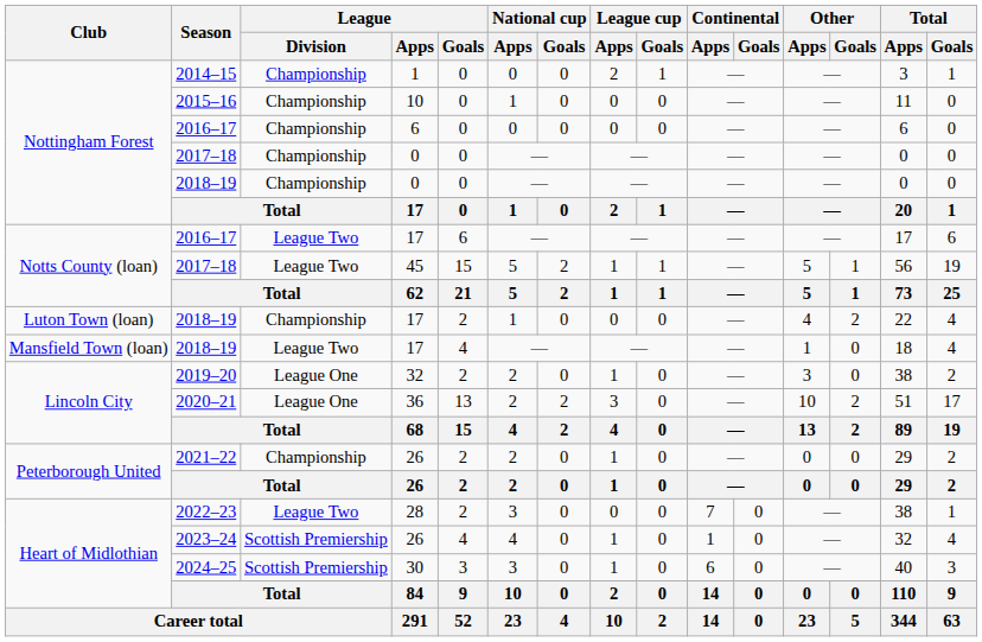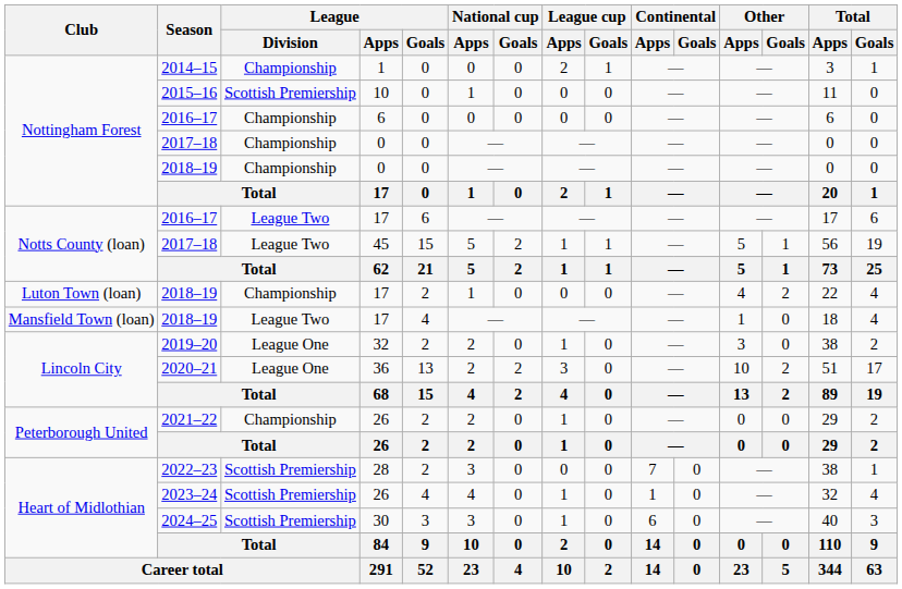 <table class=wikitable style=text-align:center>
 <tr>
 <th rowspan=2>Club</th>
 <th rowspan=2>Season</th>
 <th colspan=3>League</th>
 <th colspan=2>National cup</th>
 <th colspan=2>League cup</th>
 <th colspan="2">Continental</th>
 <th colspan="2">Other</th>
 <th colspan=2>Total</th>
 </tr>
 <tr>
 <th>Division</th>
 <th>Apps</th>
 <th>Goals</th>
 <th>Apps</th>
 <th>Goals</th>
 <th>Apps</th>
 <th>Goals</th>
 <th>Apps</th>
 <th>Goals</th>
 <th>Apps</th>
 <th>Goals</th>
 <th>Apps</th>
 <th>Goals</th>
 </tr>
 <tr>
 <td rowspan=6><a href='#'>Nottingham Forest</a></td>
 <td><a href='#'>2014–15</a></td>
 <td><a href='#'>Championship</a></td>
 <td>1</td>
 <td>0</td>
 <td>0</td>
 <td>0</td>
 <td>2</td>
 <td>1</td>
 <td colspan="2">—</td>
 <td colspan="2">—</td>
 <td>3</td>
 <td>1</td>
 </tr>
 <tr>
 <td><a href='#'>2015–16</a></td>
-<td>Championship</td>
+<td><a href='#'>Scottish Premiership</a></td>
 <td>10</td>
 <td>0</td>
 <td>1</td>
 <td>0</td>
 <td>0</td>
 <td>0</td>
 <td colspan="2">—</td>
 <td colspan="2">—</td>
 <td>11</td>
 <td>0</td>
 </tr>
 <tr>
 <td><a href='#'>2016–17</a></td>
 <td>Championship</td>
 <td>6</td>
 <td>0</td>
 <td>0</td>
 <td>0</td>
 <td>0</td>
 <td>0</td>
 <td colspan="2">—</td>
 <td colspan="2">—</td>
 <td>6</td>
 <td>0</td>
 </tr>
 <tr>
 <td><a href='#'>2017–18</a></td>
 <td>Championship</td>
 <td>0</td>
 <td>0</td>
 <td colspan=2>—</td>
 <td colspan=2>—</td>
 <td colspan="2">—</td>
 <td colspan="2">—</td>
 <td>0</td>
 <td>0</td>
 </tr>
 <tr>
 <td><a href='#'>2018–19</a></td>
 <td>Championship</td>
 <td>0</td>
 <td>0</td>
 <td colspan=2>—</td>
 <td colspan=2>—</td>
 <td colspan="2">—</td>
 <td colspan="2">—</td>
 <td>0</td>
 <td>0</td>
 </tr>
 <tr>
 <th colspan=2>Total</th>
 <th>17</th>
 <th>0</th>
 <th>1</th>
 <th>0</th>
 <th>2</th>
 <th>1</th>
 <th colspan="2">—</th>
 <th colspan="2">—</th>
 <th>20</th>
 <th>1</th>
 </tr>
 <tr>
 <td rowspan=3><a href='#'>Notts County</a> (loan)</td>
 <td><a href='#'>2016–17</a></td>
 <td><a href='#'>League Two</a></td>
 <td>17</td>
 <td>6</td>
 <td colspan=2>—</td>
 <td colspan=2>—</td>
 <td colspan="2">—</td>
 <td colspan="2">—</td>
 <td>17</td>
 <td>6</td>
 </tr>
 <tr>
 <td><a href='#'>2017–18</a></td>
 <td>League Two</td>
 <td>45</td>
 <td>15</td>
 <td>5</td>
 <td>2</td>
 <td>1</td>
 <td>1</td>
 <td colspan="2">—</td>
 <td>5</td>
 <td>1</td>
 <td>56</td>
 <td>19</td>
 </tr>
 <tr>
 <th colspan=2>Total</th>
 <th>62</th>
 <th>21</th>
 <th>5</th>
 <th>2</th>
 <th>1</th>
 <th>1</th>
 <th colspan="2">—</th>
 <th>5</th>
 <th>1</th>
 <th>73</th>
 <th>25</th>
 </tr>
 <tr>
 <td><a href='#'>Luton Town</a> (loan)</td>
 <td><a href='#'>2018–19</a></td>
 <td>Championship</td>
 <td>17</td>
 <td>2</td>
 <td>1</td>
 <td>0</td>
 <td>0</td>
 <td>0</td>
 <td colspan="2">—</td>
 <td>4</td>
 <td>2</td>
 <td>22</td>
 <td>4</td>
 </tr>
 <tr>
 <td><a href='#'>Mansfield Town</a> (loan)</td>
 <td><a href='#'>2018–19</a></td>
 <td>League Two</td>
 <td>17</td>
 <td>4</td>
 <td colspan=2>—</td>
 <td colspan=2>—</td>
 <td colspan="2">—</td>
 <td>1</td>
 <td>0</td>
 <td>18</td>
 <td>4</td>
 </tr>
 <tr>
 <td rowspan=3><a href='#'>Lincoln City</a></td>
 <td><a href='#'>2019–20</a></td>
 <td>League One</td>
 <td>32</td>
 <td>2</td>
 <td>2</td>
 <td>0</td>
 <td>1</td>
 <td>0</td>
 <td colspan="2">—</td>
 <td>3</td>
 <td>0</td>
 <td>38</td>
 <td>2</td>
 </tr>
 <tr>
 <td><a href='#'>2020–21</a></td>
 <td>League One</td>
 <td>36</td>
 <td>13</td>
 <td>2</td>
 <td>2</td>
 <td>3</td>
 <td>0</td>
 <td colspan="2">—</td>
 <td>10</td>
 <td>2</td>
 <td>51</td>
 <td>17</td>
 </tr>
 <tr>
 <th colspan=2>Total</th>
 <th>68</th>
 <th>15</th>
 <th>4</th>
 <th>2</th>
 <th>4</th>
 <th>0</th>
 <th colspan="2">—</th>
 <th>13</th>
 <th>2</th>
 <th>89</th>
 <th>19</th>
 </tr>
 <tr>
 <td rowspan=2><a href='#'>Peterborough United</a></td>
 <td><a href='#'>2021–22</a></td>
 <td>Championship</td>
 <td>26</td>
 <td>2</td>
 <td>2</td>
 <td>0</td>
 <td>1</td>
 <td>0</td>
 <td colspan="2">—</td>
 <td>0</td>
 <td>0</td>
 <td>29</td>
 <td>2</td>
 </tr>
 <tr>
 <th colspan=2>Total</th>
 <th>26</th>
 <th>2</th>
 <th>2</th>
 <th>0</th>
 <th>1</th>
 <th>0</th>
 <th colspan="2">—</th>
 <th>0</th>
 <th>0</th>
 <th>29</th>
 <th>2</th>
 </tr>
 <tr>
 <td rowspan=4><a href='#'>Heart of Midlothian</a></td>
 <td><a href='#'>2022–23</a></td>
-<td><a href='#'>League Two</a></td>
+<td><a href='#'>Scottish Premiership</a></td>
 <td>28</td>
 <td>2</td>
 <td>3</td>
 <td>0</td>
 <td>0</td>
 <td>0</td>
 <td>7</td>
 <td>0</td>
 <td colspan="2">—</td>
 <td>38</td>
 <td>1</td>
 </tr>
 <tr>
 <td><a href='#'>2023–24</a></td>
 <td><a href='#'>Scottish Premiership</a></td>
 <td>26</td>
 <td>4</td>
 <td>4</td>
 <td>0</td>
 <td>1</td>
 <td>0</td>
 <td>1</td>
 <td>0</td>
 <td colspan="2">—</td>
 <td>32</td>
 <td>4</td>
 </tr>
 <tr>
 <td><a href='#'>2024–25</a></td>
 <td><a href='#'>Scottish Premiership</a></td>
 <td>30</td>
 <td>3</td>
 <td>3</td>
 <td>0</td>
 <td>1</td>
 <td>0</td>
 <td>6</td>
 <td>0</td>
 <td colspan="2">—</td>
 <td>40</td>
 <td>3</td>
 </tr>
 <tr>
 <th colspan=2>Total</th>
 <th>84</th>
 <th>9</th>
 <th>10</th>
 <th>0</th>
 <th>2</th>
 <th>0</th>
 <th>14</th>
 <th>0</th>
 <th>0</th>
 <th>0</th>
 <th>110</th>
 <th>9</th>
 </tr>
 <tr>
 <th colspan=3>Career total</th>
 <th>291</th>
 <th>52</th>
 <th>23</th>
 <th>4</th>
 <th>10</th>
 <th>2</th>
 <th>14</th>
 <th>0</th>
 <th>23</th>
 <th>5</th>
 <th>344</th>
 <th>63</th>
 </tr>
 </table>
